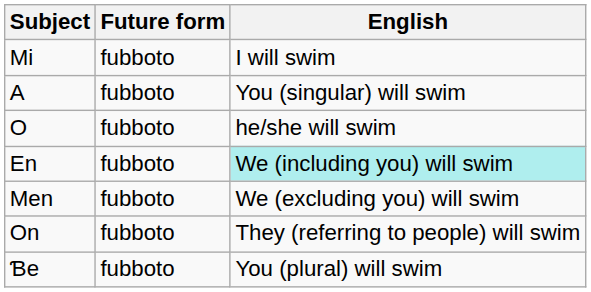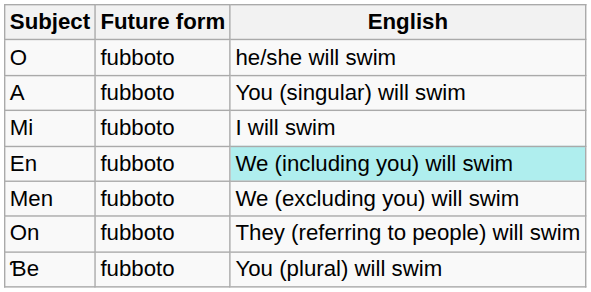 <table class="wikitable sortable">
 <tr>
 <th>Subject</th>
 <th>Future form</th>
 <th>English</th>
 </tr>
 <tr>
-<td>Mi</td>
+<td>O</td>
 <td>fubboto</td>
-<td>I will swim</td>
+<td>he/she will swim</td>
 </tr>
 <tr>
 <td>A</td>
 <td>fubboto</td>
 <td>You (singular) will swim</td>
 </tr>
 <tr>
-<td>O</td>
+<td>Mi</td>
 <td>fubboto</td>
-<td>he/she will swim</td>
+<td>I will swim</td>
 </tr>
 <tr>
 <td>En</td>
 <td>fubboto</td>
 <td style="background: paleturquoise;">We (including you) will swim</td>
 </tr>
 <tr>
 <td>Men</td>
 <td>fubboto</td>
 <td>We (excluding you) will swim</td>
 </tr>
 <tr>
 <td>On</td>
 <td>fubboto</td>
 <td>They (referring to people) will swim</td>
 </tr>
 <tr>
 <td>Ɓe</td>
 <td>fubboto</td>
 <td>You (plural) will swim</td>
 </tr>
 </table>
